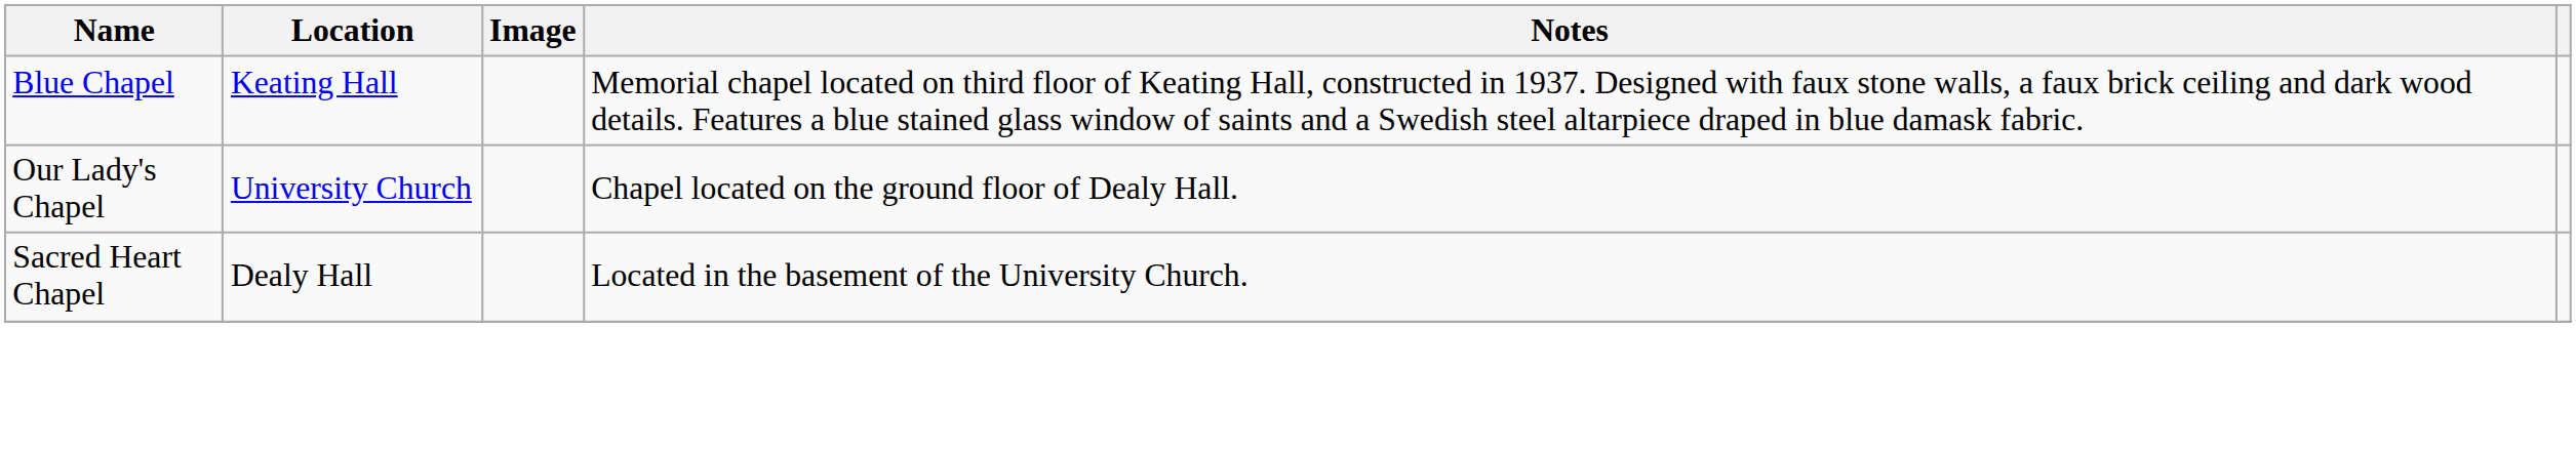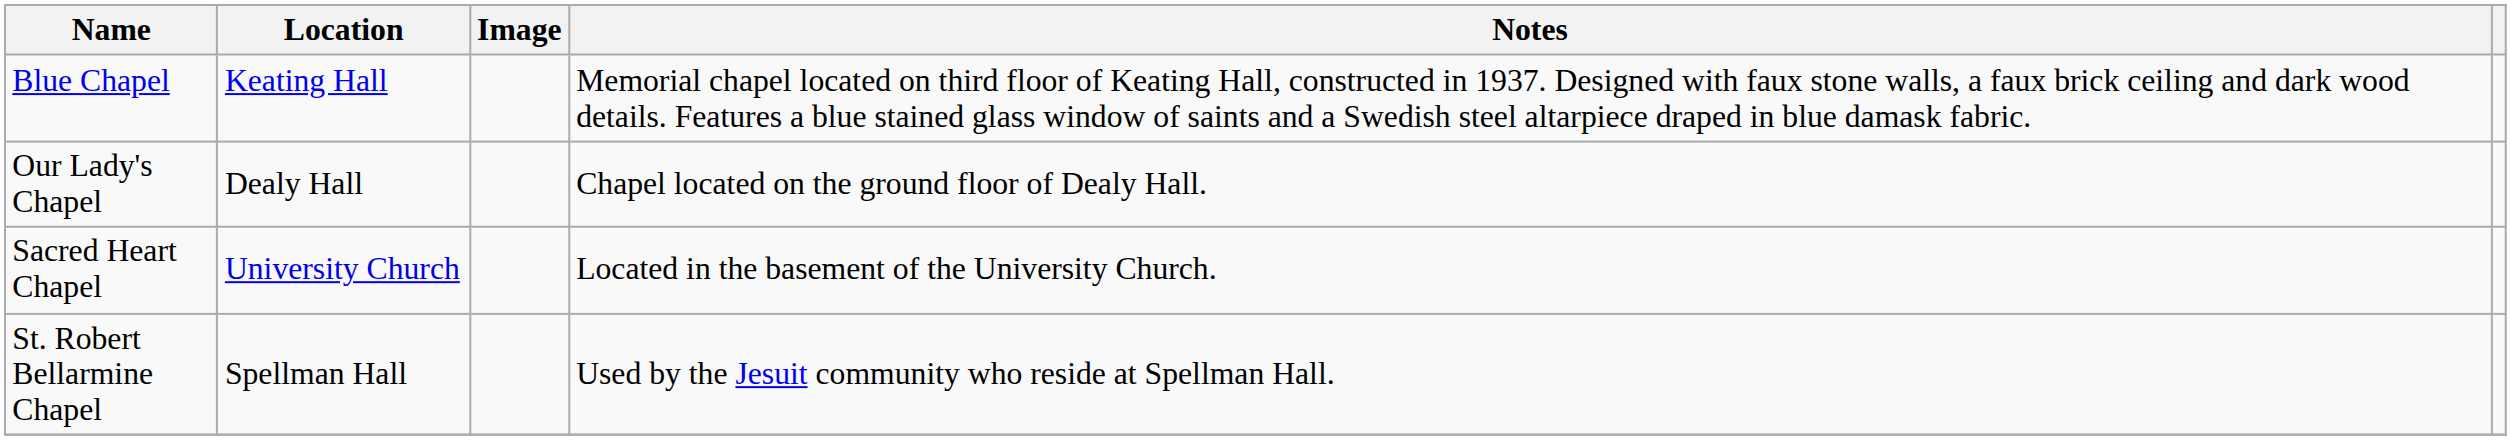 <table class="wikitable sortable" style="width:100%">
 <tr>
 <th width="100px">Name</th>
 <th width="120px" style="text-align:center">Location</th>
 <th width="*" class="unsortable"  style="text-align:center">Image</th>
 <th width="*" class="unsortable" style="text-align:center">Notes</th>
 <th wdith="*" class="unsortable"></th>
 </tr>
 <tr valign="top">
 <td><a href='#'>Blue Chapel</a></td>
 <td><a href='#'>Keating Hall</a></td>
 <td></td>
 <td>Memorial chapel located on third floor of Keating Hall,  constructed in 1937. Designed with faux stone walls, a faux brick ceiling and dark wood details. Features a blue stained glass window of saints and a Swedish steel altarpiece draped in blue damask fabric.</td>
 <td></td>
 </tr>
 <tr>
 <td>Our Lady's Chapel</td>
-<td><a href='#'>University Church</a></td>
+<td>Dealy Hall</td>
 <td></td>
 <td>Chapel located on the ground floor of Dealy Hall.</td>
 <td></td>
 </tr>
 <tr>
 <td>Sacred Heart Chapel</td>
-<td>Dealy Hall</td>
+<td><a href='#'>University Church</a></td>
 <td></td>
 <td>Located in the basement of the University Church.</td>
 <td></td>
 </tr>
 <tr>
+<td>St. Robert Bellarmine Chapel</td>
+<td>Spellman Hall</td>
+<td></td>
+<td>Used by the <a href='#'>Jesuit</a> community who reside at Spellman Hall.</td>
+<td></td>
+</tr>
+<tr>
 </tr>
 </table>
